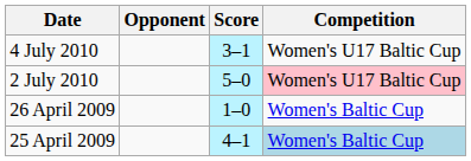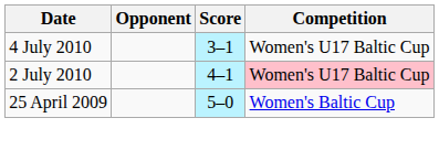 <table class="wikitable">
 <tr>
 <th>Date</th>
 <th>Opponent</th>
 <th>Score</th>
 <th>Competition</th>
 </tr>
 <tr>
 <td>4 July 2010</td>
 <td></td>
 <td align="center" bgcolor=#bbf3ff>3–1</td>
 <td>Women's U17 Baltic Cup</td>
 </tr>
 <tr>
 <td>2 July 2010</td>
 <td></td>
-<td align="center" bgcolor=#bbf3ff>5–0</td>
+<td align="center" bgcolor=#bbf3ff>4–1</td>
 <td style="background: pink;">Women's U17 Baltic Cup</td>
-</tr>
-<tr>
-<td>26 April 2009</td>
-<td></td>
-<td align="center" bgcolor=#bbf3ff>1–0</td>
-<td><a href='#'>Women's Baltic Cup</a></td>
 </tr>
 <tr>
 <td>25 April 2009</td>
 <td></td>
-<td align="center" bgcolor=#bbf3ff>4–1</td>
-<td style="background: lightblue;"><a href='#'>Women's Baltic Cup</a></td>
+<td align="center" bgcolor=#bbf3ff>5–0</td>
+<td><a href='#'>Women's Baltic Cup</a></td>
 </tr>
 </table>
